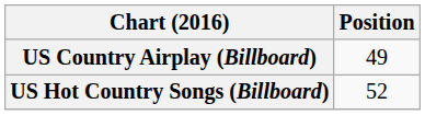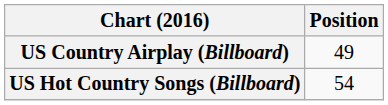 <table class="wikitable sortable plainrowheaders" style="text-align:center">
 <tr>
 <th scope="col">Chart (2016)</th>
 <th scope="col">Position</th>
 </tr>
 <tr>
 <th scope="row">US Country Airplay (<em>Billboard</em>)</th>
 <td>49</td>
 </tr>
 <tr>
 <th scope="row">US Hot Country Songs (<em>Billboard</em>)</th>
-<td>52</td>
+<td>54</td>
 </tr>
 <tr>
 </tr>
 </table>
